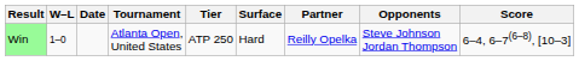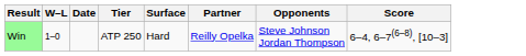 <table class="wikitable">
 <tr>
 <th>Result</th>
 <th class="unsortable">W–L</th>
 <th>Date</th>
-<th>Tournament</th>
 <th>Tier</th>
 <th>Surface</th>
 <th>Partner</th>
 <th>Opponents</th>
 <th class="unsortable">Score</th>
 </tr>
 <tr>
 <td bgcolor=98fb98>Win</td>
 <td><small>1–0</small></td>
 <td><a href='#'></a></td>
-<td><a href='#'>Atlanta Open</a>, <br> United States</td>
 <td>ATP 250</td>
 <td>Hard</td>
 <td> <a href='#'>Reilly Opelka</a></td>
 <td> <a href='#'>Steve Johnson</a><br> <a href='#'>Jordan Thompson</a></td>
 <td>6–4, 6–7<sup>(6–8)</sup>, [10–3]</td>
 </tr>
 </table>
